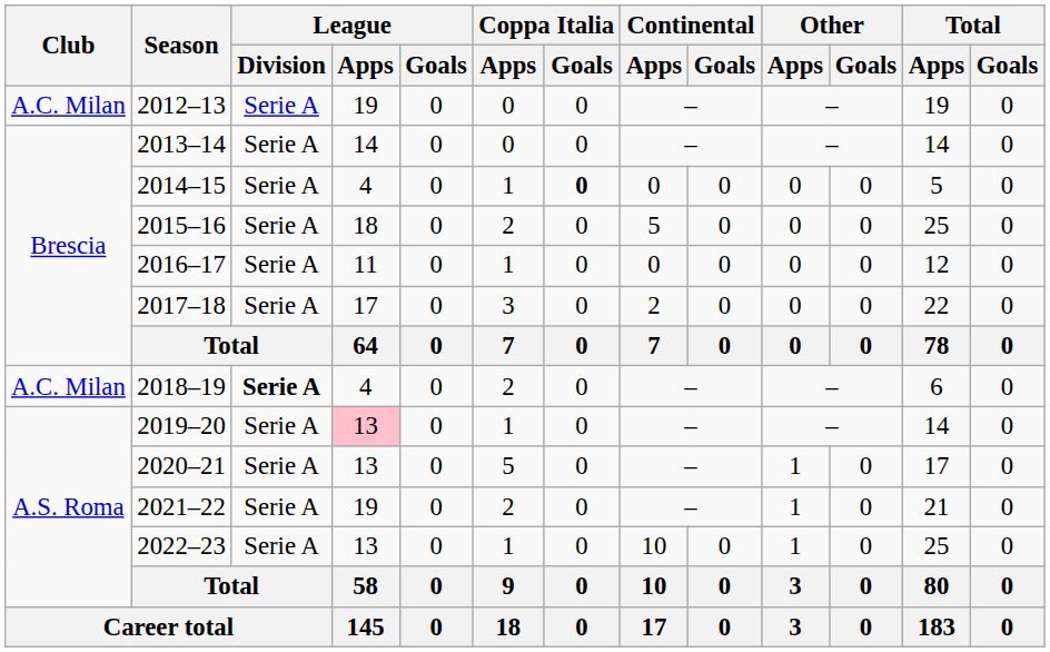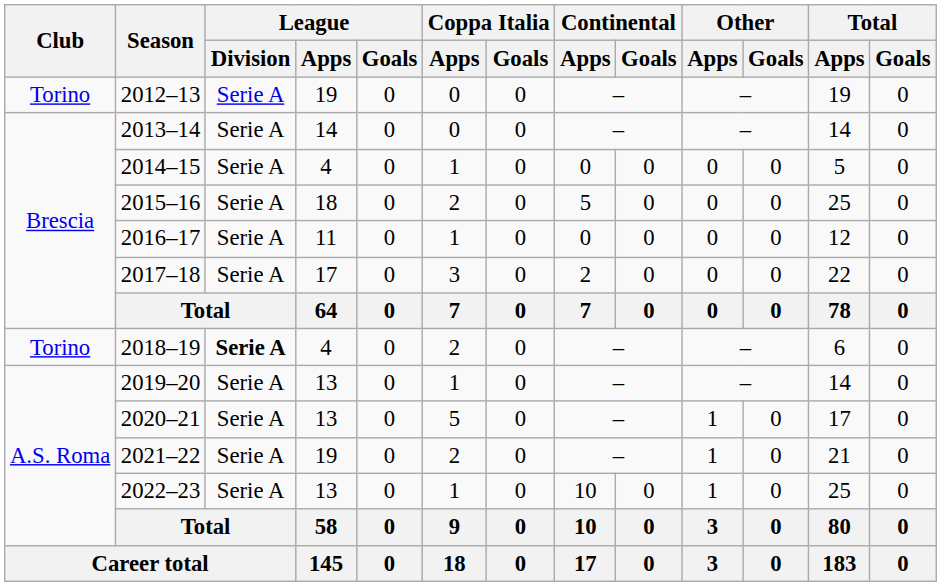 <table class="wikitable" style="text-align:center">
 <tr>
 <th rowspan="2">Club</th>
 <th rowspan="2">Season</th>
 <th colspan="3">League</th>
 <th colspan="2">Coppa Italia</th>
 <th colspan="2">Continental</th>
 <th colspan="2">Other</th>
 <th colspan="2">Total</th>
 </tr>
 <tr>
 <th>Division</th>
 <th>Apps</th>
 <th>Goals</th>
 <th>Apps</th>
 <th>Goals</th>
 <th>Apps</th>
 <th>Goals</th>
 <th>Apps</th>
 <th>Goals</th>
 <th>Apps</th>
 <th>Goals</th>
 </tr>
 <tr>
-<td><a href='#'>A.C. Milan</a></td>
+<td><a href='#'>Torino</a></td>
 <td>2012–13</td>
 <td><a href='#'>Serie A</a></td>
 <td>19</td>
 <td>0</td>
 <td>0</td>
 <td>0</td>
 <td colspan="2">–</td>
 <td colspan="2">–</td>
 <td>19</td>
 <td>0</td>
 </tr>
 <tr>
 <td rowspan="6"><a href='#'>Brescia</a></td>
 <td>2013–14</td>
 <td>Serie A</td>
 <td>14</td>
 <td>0</td>
 <td>0</td>
 <td>0</td>
 <td colspan="2">–</td>
 <td colspan="2">–</td>
 <td>14</td>
 <td>0</td>
 </tr>
 <tr>
 <td>2014–15</td>
 <td>Serie A</td>
 <td>4</td>
 <td>0</td>
 <td>1</td>
-<td><strong>0</strong></td>
+<td>0</td>
 <td>0</td>
 <td>0</td>
 <td>0</td>
 <td>0</td>
 <td>5</td>
 <td>0</td>
 </tr>
 <tr>
 <td>2015–16</td>
 <td>Serie A</td>
 <td>18</td>
 <td>0</td>
 <td>2</td>
 <td>0</td>
 <td>5</td>
 <td>0</td>
 <td>0</td>
 <td>0</td>
 <td>25</td>
 <td>0</td>
 </tr>
 <tr>
 <td>2016–17</td>
 <td>Serie A</td>
 <td>11</td>
 <td>0</td>
 <td>1</td>
 <td>0</td>
 <td>0</td>
 <td>0</td>
 <td>0</td>
 <td>0</td>
 <td>12</td>
 <td>0</td>
 </tr>
 <tr>
 <td>2017–18</td>
 <td>Serie A</td>
 <td>17</td>
 <td>0</td>
 <td>3</td>
 <td>0</td>
 <td>2</td>
 <td>0</td>
 <td>0</td>
 <td>0</td>
 <td>22</td>
 <td>0</td>
 </tr>
 <tr>
 <th colspan="2">Total</th>
 <th>64</th>
 <th>0</th>
 <th>7</th>
 <th>0</th>
 <th>7</th>
 <th>0</th>
 <th>0</th>
 <th>0</th>
 <th>78</th>
 <th>0</th>
 </tr>
 <tr>
-<td><a href='#'>A.C. Milan</a></td>
+<td><a href='#'>Torino</a></td>
 <td>2018–19</td>
 <td><strong>Serie A</strong></td>
 <td>4</td>
 <td>0</td>
 <td>2</td>
 <td>0</td>
 <td colspan="2">–</td>
 <td colspan="2">–</td>
 <td>6</td>
 <td>0</td>
 </tr>
 <tr>
 <td rowspan="5"><a href='#'>A.S. Roma</a></td>
 <td>2019–20</td>
 <td>Serie A</td>
-<td style="background: pink;">13</td>
+<td>13</td>
 <td>0</td>
 <td>1</td>
 <td>0</td>
 <td colspan="2">–</td>
 <td colspan="2">–</td>
 <td>14</td>
 <td>0</td>
 </tr>
 <tr>
 <td>2020–21</td>
 <td>Serie A</td>
 <td>13</td>
 <td>0</td>
 <td>5</td>
 <td>0</td>
 <td colspan="2">–</td>
 <td>1</td>
 <td>0</td>
 <td>17</td>
 <td>0</td>
 </tr>
 <tr>
 <td>2021–22</td>
 <td>Serie A</td>
 <td>19</td>
 <td>0</td>
 <td>2</td>
 <td>0</td>
 <td colspan="2">–</td>
 <td>1</td>
 <td>0</td>
 <td>21</td>
 <td>0</td>
 </tr>
 <tr>
 <td>2022–23</td>
 <td>Serie A</td>
 <td>13</td>
 <td>0</td>
 <td>1</td>
 <td>0</td>
 <td>10</td>
 <td>0</td>
 <td>1</td>
 <td>0</td>
 <td>25</td>
 <td>0</td>
 </tr>
 <tr>
 <th colspan="2">Total</th>
 <th>58</th>
 <th>0</th>
 <th>9</th>
 <th>0</th>
 <th>10</th>
 <th>0</th>
 <th>3</th>
 <th>0</th>
 <th>80</th>
 <th>0</th>
 </tr>
 <tr>
 <th colspan="3">Career total</th>
 <th>145</th>
 <th>0</th>
 <th>18</th>
 <th>0</th>
 <th>17</th>
 <th>0</th>
 <th>3</th>
 <th>0</th>
 <th>183</th>
 <th>0</th>
 </tr>
 </table>
